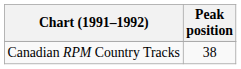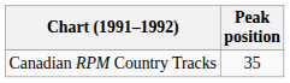 <table class="wikitable sortable">
 <tr>
 <th align="left">Chart (1991–1992)</th>
 <th align="center">Peak<br>position</th>
 </tr>
 <tr>
 </tr>
 <tr>
 <td align="left">Canadian <em>RPM</em> Country Tracks</td>
-<td align="center">38</td>
+<td align="center">35</td>
 </tr>
 </table>
